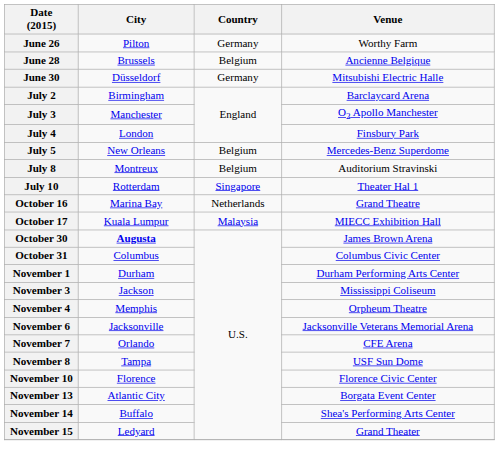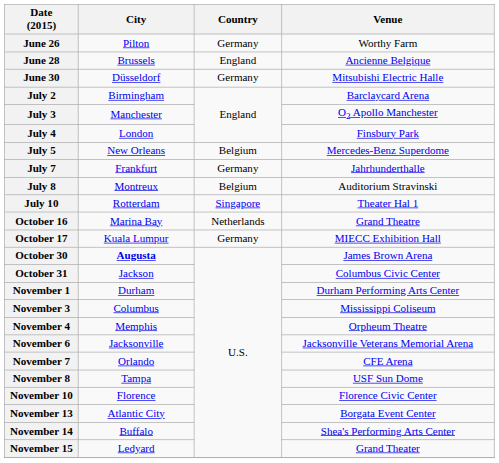 <table class="wikitable plainrowheaders" style="text-align:center;">
 <tr>
 <th scope="col" style="width: 100px;">Date<br>(2015)</th>
 <th scope="col" style="width: 160px;">City</th>
 <th scope="col" style="width: 120px;">Country</th>
 <th scope="col" style="width: 300px;">Venue</th>
 </tr>
 <tr>
 <th scope="row">June 26</th>
 <td><a href='#'>Pilton</a></td>
 <td>Germany</td>
 <td>Worthy Farm</td>
 </tr>
 <tr>
 <th scope="row">June 28</th>
 <td><a href='#'>Brussels</a></td>
-<td>Belgium</td>
+<td>England</td>
 <td><a href='#'>Ancienne Belgique</a></td>
 </tr>
 <tr>
 <th scope="row">June 30</th>
 <td><a href='#'>Düsseldorf</a></td>
 <td>Germany</td>
 <td><a href='#'>Mitsubishi Electric Halle</a></td>
 </tr>
 <tr>
 <th scope="row">July 2</th>
 <td><a href='#'>Birmingham</a></td>
 <td rowspan="3">England</td>
 <td><a href='#'>Barclaycard Arena</a></td>
 </tr>
 <tr>
 <th scope="row">July 3</th>
 <td><a href='#'>Manchester</a></td>
 <td><a href='#'>O<sub>2</sub> Apollo Manchester</a></td>
 </tr>
 <tr>
 <th scope="row">July 4</th>
 <td><a href='#'>London</a></td>
 <td><a href='#'>Finsbury Park</a></td>
 </tr>
 <tr>
 <th scope="row">July 5</th>
 <td><a href='#'>New Orleans</a></td>
 <td>Belgium</td>
 <td><a href='#'>Mercedes-Benz Superdome</a></td>
 </tr>
 <tr>
+<th scope="row">July 7</th>
+<td><a href='#'>Frankfurt</a></td>
+<td>Germany</td>
+<td><a href='#'>Jahrhunderthalle</a></td>
+</tr>
+<tr>
 <th scope="row">July 8</th>
 <td><a href='#'>Montreux</a></td>
 <td>Belgium</td>
 <td>Auditorium Stravinski</td>
 </tr>
 <tr>
 <th scope="row">July 10</th>
 <td><a href='#'>Rotterdam</a></td>
 <td><a href='#'>Singapore</a></td>
 <td><a href='#'>Theater Hal 1</a></td>
 </tr>
 <tr>
 <th scope="row">October 16</th>
 <td><a href='#'>Marina Bay</a></td>
 <td>Netherlands</td>
 <td><a href='#'>Grand Theatre</a></td>
 </tr>
 <tr>
 <th scope="row">October 17</th>
 <td><a href='#'>Kuala Lumpur</a></td>
-<td><a href='#'>Malaysia</a></td>
+<td>Germany</td>
 <td><a href='#'>MIECC Exhibition Hall</a></td>
 </tr>
 <tr>
 <th scope="row">October 30</th>
 <td><strong><a href='#'>Augusta</a></strong></td>
 <td rowspan="12">U.S.</td>
 <td><a href='#'>James Brown Arena</a></td>
 </tr>
 <tr>
 <th scope="row">October 31</th>
-<td><a href='#'>Columbus</a></td>
+<td><a href='#'>Jackson</a></td>
 <td><a href='#'>Columbus Civic Center</a></td>
 </tr>
 <tr>
 <th scope="row">November 1</th>
 <td><a href='#'>Durham</a></td>
 <td><a href='#'>Durham Performing Arts Center</a></td>
 </tr>
 <tr>
 <th scope="row">November 3</th>
-<td><a href='#'>Jackson</a></td>
+<td><a href='#'>Columbus</a></td>
 <td><a href='#'>Mississippi Coliseum</a></td>
 </tr>
 <tr>
 <th scope="row">November 4</th>
 <td><a href='#'>Memphis</a></td>
 <td><a href='#'>Orpheum Theatre</a></td>
 </tr>
 <tr>
 <th scope="row">November 6</th>
 <td><a href='#'>Jacksonville</a></td>
 <td><a href='#'>Jacksonville Veterans Memorial Arena</a></td>
 </tr>
 <tr>
 <th scope="row">November 7</th>
 <td><a href='#'>Orlando</a></td>
 <td><a href='#'>CFE Arena</a></td>
 </tr>
 <tr>
 <th scope="row">November 8</th>
 <td><a href='#'>Tampa</a></td>
 <td><a href='#'>USF Sun Dome</a></td>
 </tr>
 <tr>
 <th scope="row">November 10</th>
 <td><a href='#'>Florence</a></td>
 <td><a href='#'>Florence Civic Center</a></td>
 </tr>
 <tr>
 <th scope="row">November 13</th>
 <td><a href='#'>Atlantic City</a></td>
 <td><a href='#'>Borgata Event Center</a></td>
 </tr>
 <tr>
 <th scope="row">November 14</th>
 <td><a href='#'>Buffalo</a></td>
 <td><a href='#'>Shea's Performing Arts Center</a></td>
 </tr>
 <tr>
 <th scope="row">November 15</th>
 <td><a href='#'>Ledyard</a></td>
 <td><a href='#'>Grand Theater</a></td>
 </tr>
 <tr>
 </tr>
 </table>
